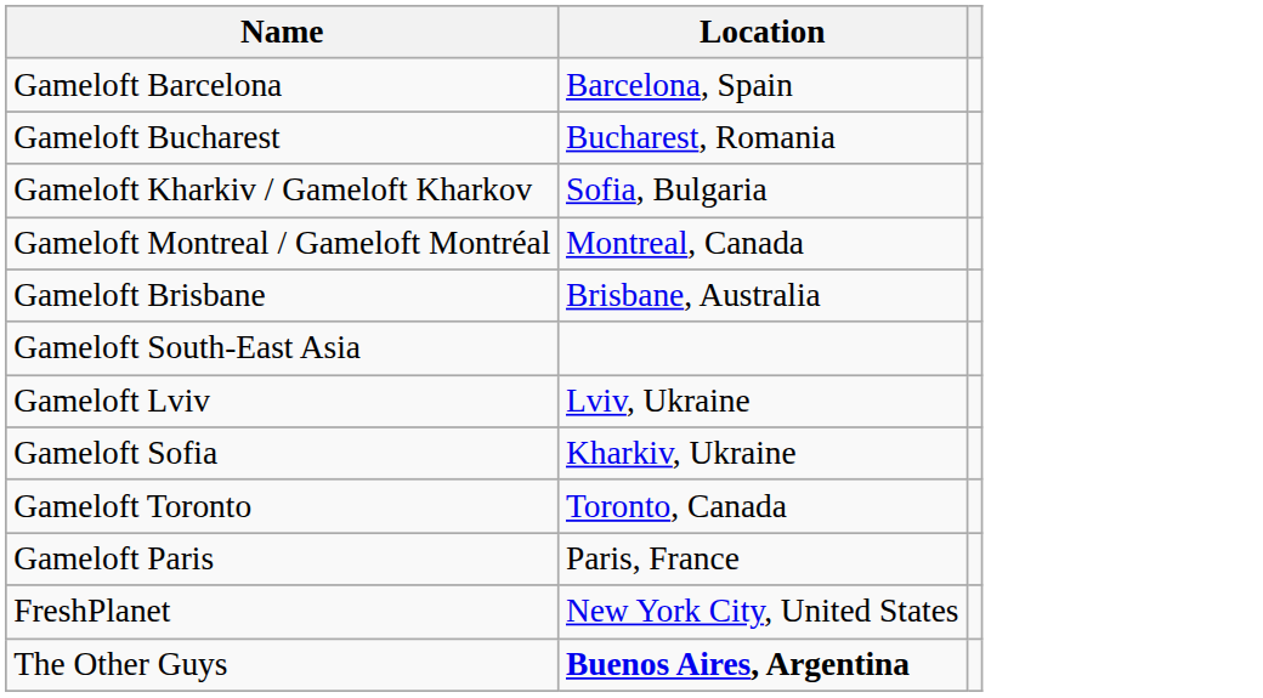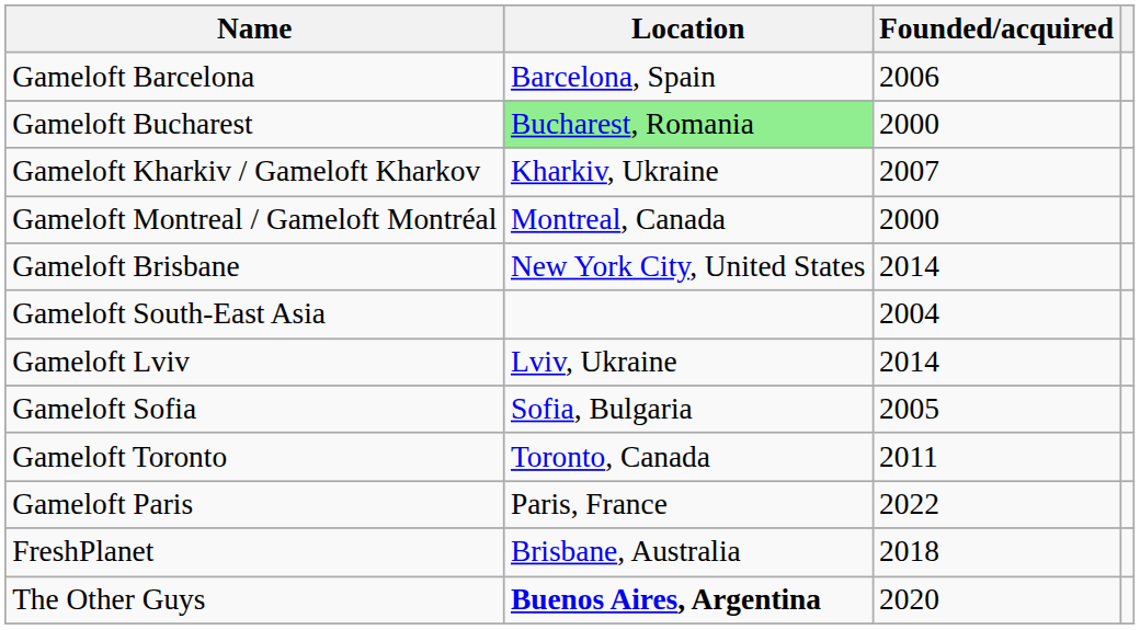 <table class=wikitable sortable plainrowheaders">
 <tr>
 <th scope="col">Name</th>
 <th scope="col">Location</th>
+<th scope="col">Founded/acquired</th>
 <th scope="col" class="unsortable"></th>
 </tr>
 <tr>
 <td>Gameloft Barcelona</td>
 <td><a href='#'>Barcelona</a>, Spain</td>
+<td>2006</td>
 <td></td>
 </tr>
 <tr>
 <td>Gameloft Bucharest</td>
-<td><a href='#'>Bucharest</a>, Romania</td>
+<td style="background: lightgreen;"><a href='#'>Bucharest</a>, Romania</td>
+<td>2000</td>
 <td></td>
 </tr>
 <tr>
 <td>Gameloft Kharkiv / Gameloft Kharkov</td>
-<td><a href='#'>Sofia</a>, Bulgaria</td>
+<td><a href='#'>Kharkiv</a>, Ukraine</td>
+<td>2007</td>
 <td></td>
 </tr>
 <tr>
 <td>Gameloft Montreal / Gameloft Montréal</td>
 <td><a href='#'>Montreal</a>, Canada</td>
+<td>2000</td>
 <td></td>
 </tr>
 <tr>
 <td>Gameloft Brisbane</td>
-<td><a href='#'>Brisbane</a>, Australia</td>
+<td><a href='#'>New York City</a>, United States</td>
+<td>2014</td>
 <td></td>
 </tr>
 <tr>
 <td>Gameloft South-East Asia</td>
 <td></td>
+<td>2004</td>
 <td></td>
 </tr>
 <tr>
 <td>Gameloft Lviv</td>
 <td><a href='#'>Lviv</a>, Ukraine</td>
+<td>2014</td>
 <td></td>
 </tr>
 <tr>
 <td>Gameloft Sofia</td>
-<td><a href='#'>Kharkiv</a>, Ukraine</td>
+<td><a href='#'>Sofia</a>, Bulgaria</td>
+<td>2005</td>
 <td></td>
 </tr>
 <tr>
 <td>Gameloft Toronto</td>
 <td><a href='#'>Toronto</a>, Canada</td>
+<td>2011</td>
 <td></td>
 </tr>
 <tr>
 <td>Gameloft Paris</td>
 <td>Paris, France</td>
+<td>2022</td>
 <td></td>
 </tr>
 <tr>
 <td>FreshPlanet</td>
-<td><a href='#'>New York City</a>, United States</td>
+<td><a href='#'>Brisbane</a>, Australia</td>
+<td>2018</td>
 <td></td>
 </tr>
 <tr>
 <td>The Other Guys</td>
 <td><strong><a href='#'>Buenos Aires</a>, Argentina</strong></td>
+<td>2020</td>
 <td></td>
 </tr>
 </table>
